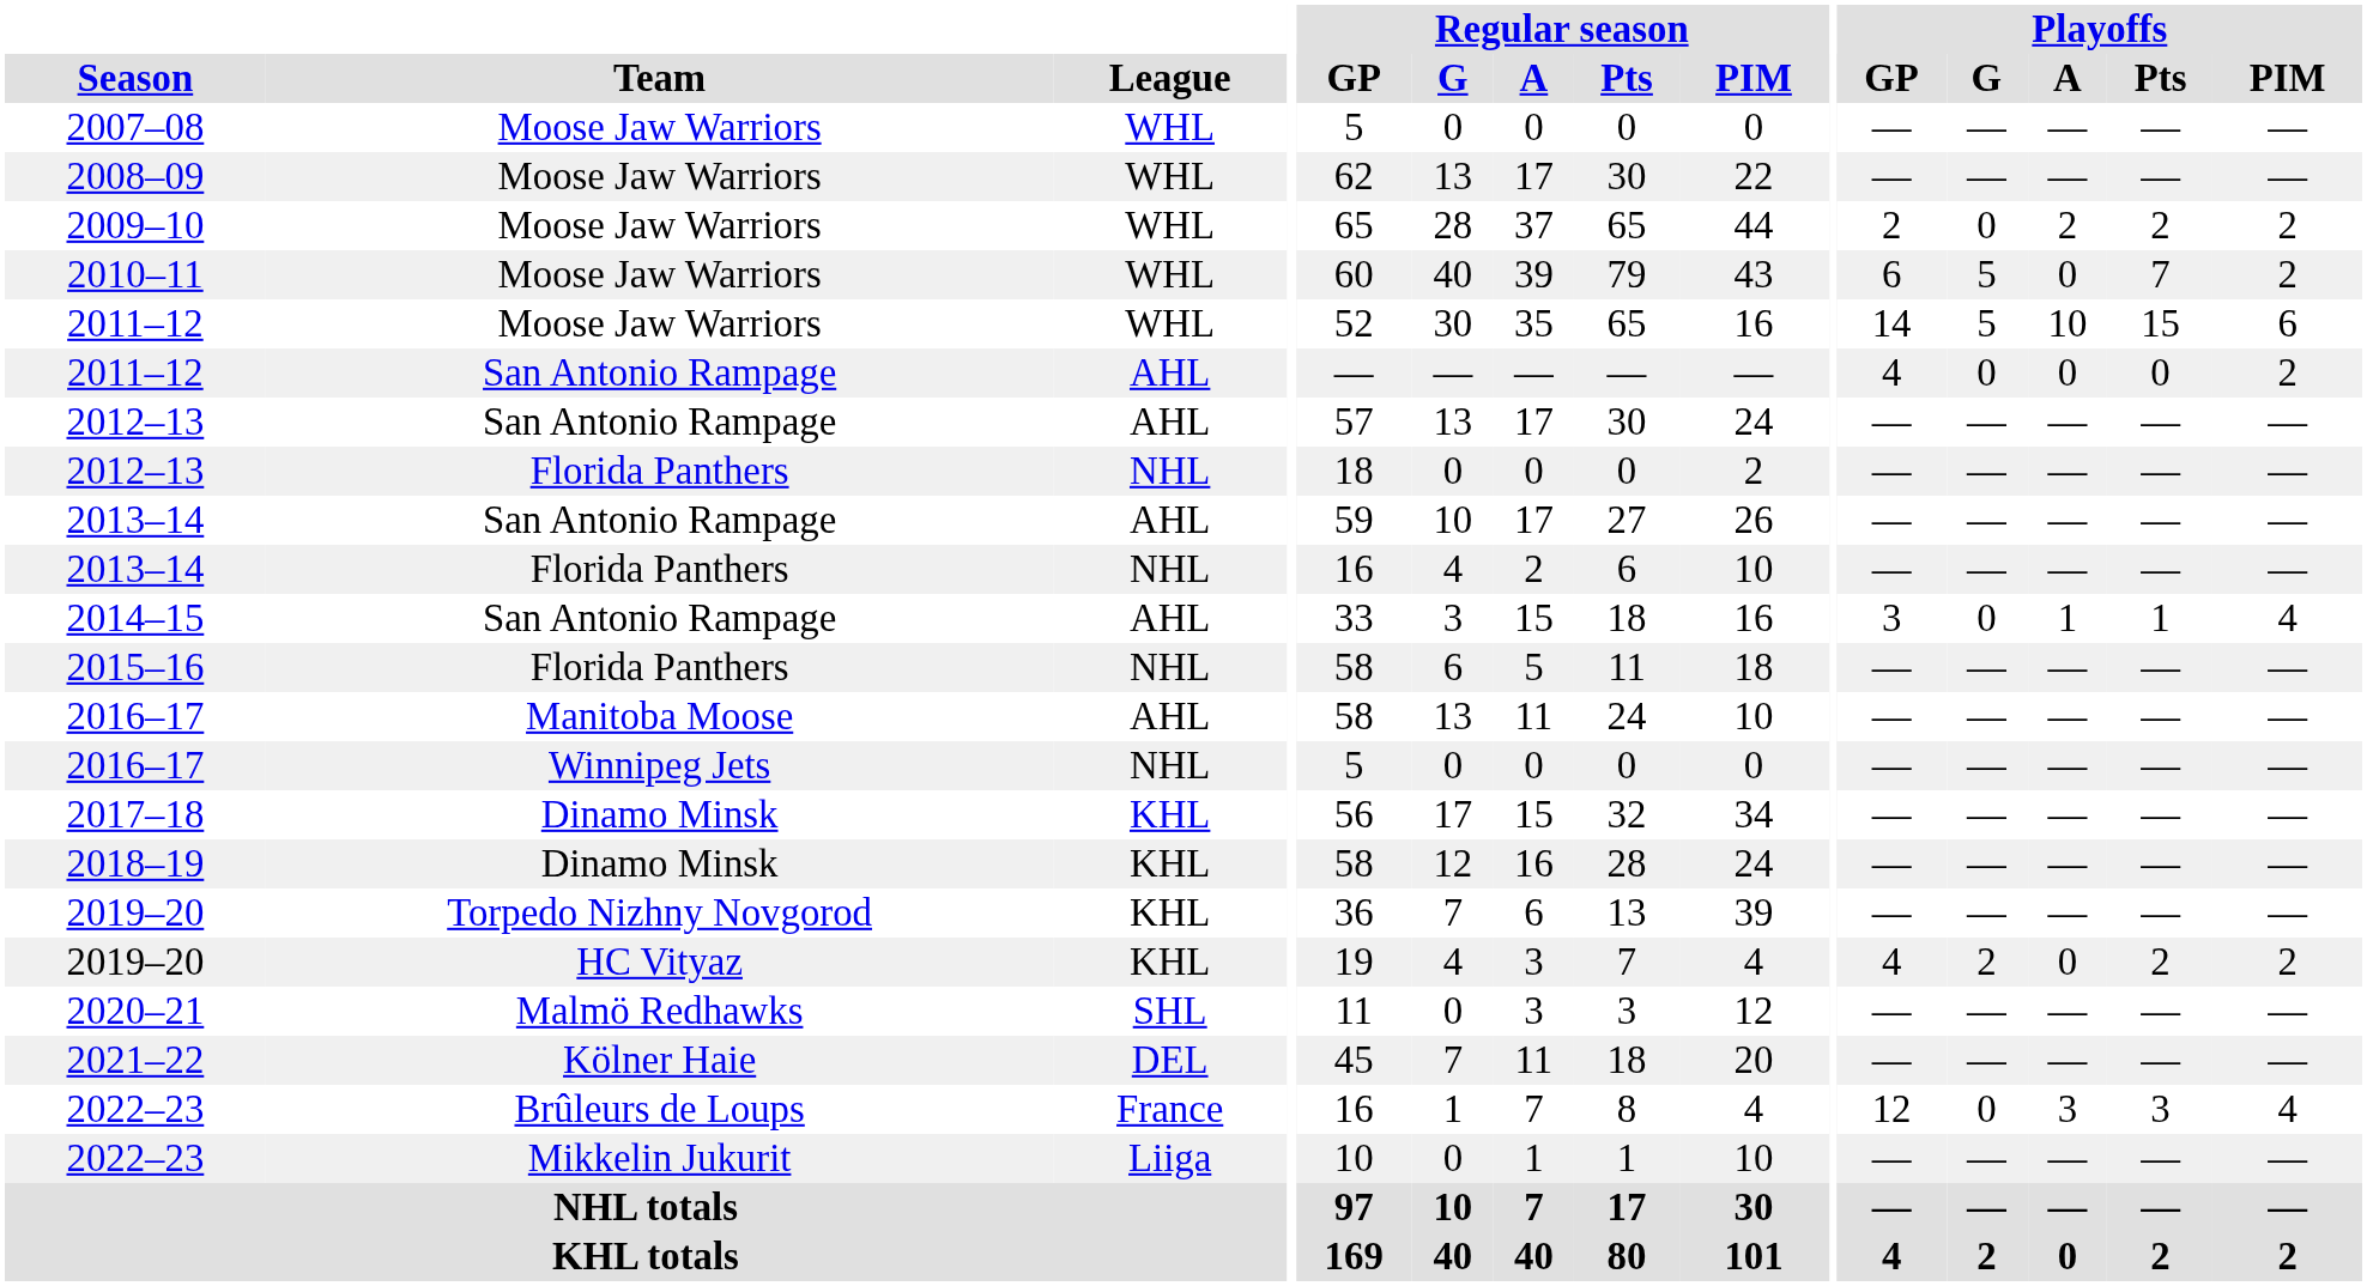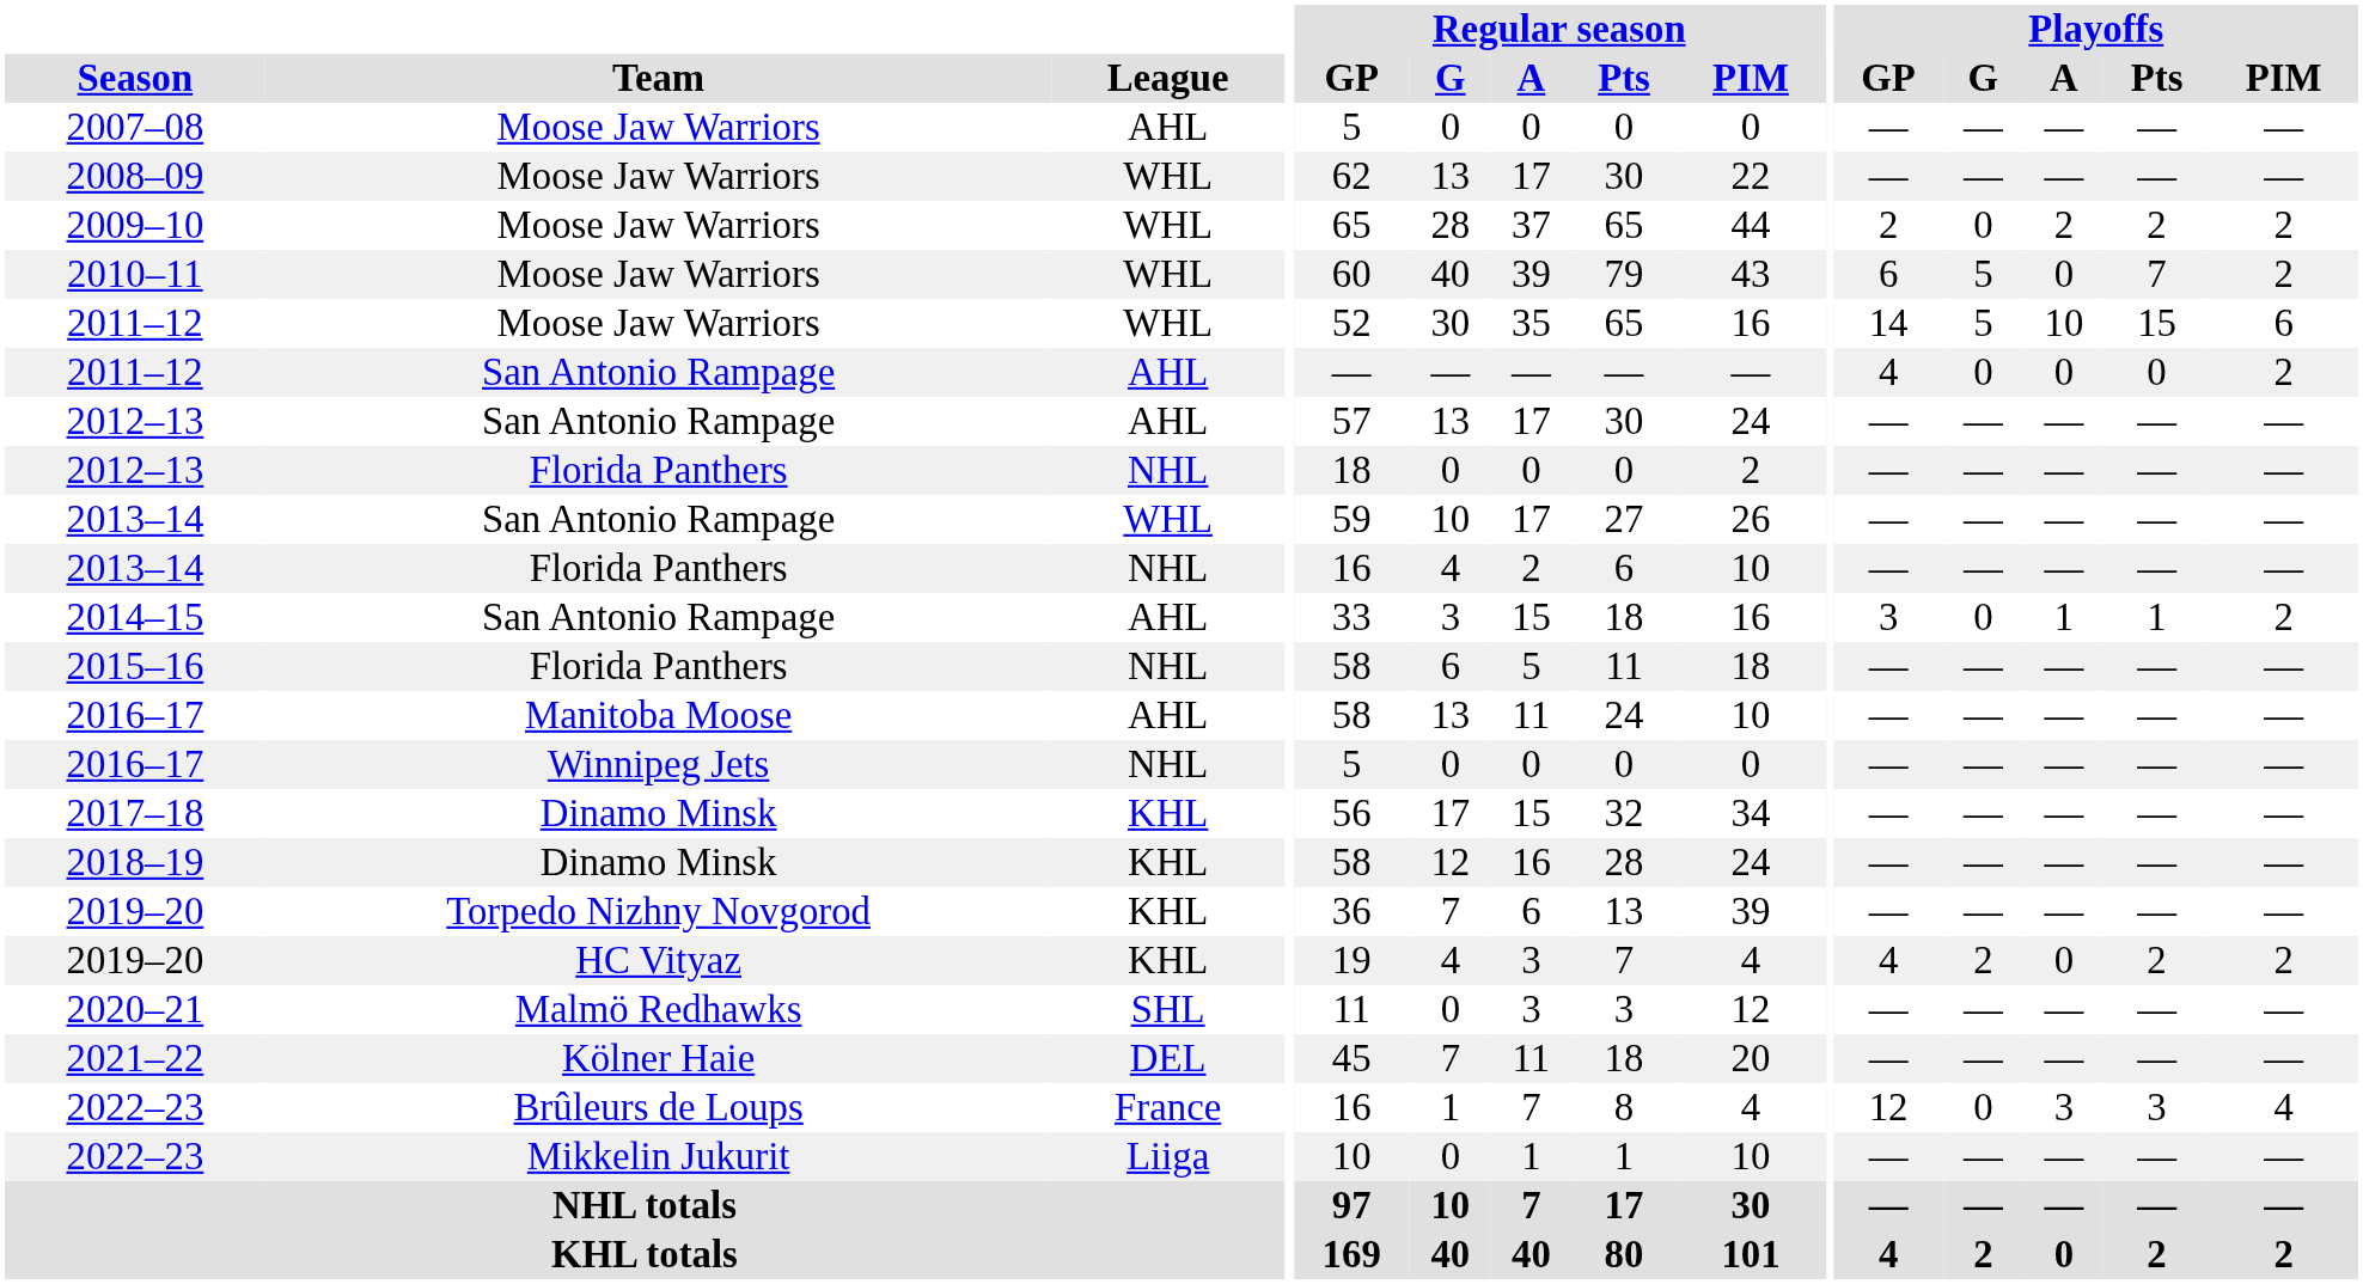 <table border="0" cellpadding="1" cellspacing="0" style="text-align:center; width:60em">
 <tr bgcolor="#e0e0e0">
 <th colspan="3" bgcolor="#ffffff"></th>
 <th rowspan="100" bgcolor="#ffffff"></th>
 <th colspan="5"><a href='#'>Regular season</a></th>
 <th rowspan="100" bgcolor="#ffffff"></th>
 <th colspan="5"><a href='#'>Playoffs</a></th>
 </tr>
 <tr bgcolor="#e0e0e0">
 <th><a href='#'>Season</a></th>
 <th>Team</th>
 <th>League</th>
 <th>GP</th>
 <th><a href='#'>G</a></th>
 <th><a href='#'>A</a></th>
 <th><a href='#'>Pts</a></th>
 <th><a href='#'>PIM</a></th>
 <th>GP</th>
 <th>G</th>
 <th>A</th>
 <th>Pts</th>
 <th>PIM</th>
 </tr>
 <tr>
 <td><a href='#'>2007–08</a></td>
 <td><a href='#'>Moose Jaw Warriors</a></td>
-<td><a href='#'>WHL</a></td>
+<td>AHL</td>
 <td>5</td>
 <td>0</td>
 <td>0</td>
 <td>0</td>
 <td>0</td>
 <td>—</td>
 <td>—</td>
 <td>—</td>
 <td>—</td>
 <td>—</td>
 </tr>
 <tr style="background:#f0f0f0;">
 <td><a href='#'>2008–09</a></td>
 <td>Moose Jaw Warriors</td>
 <td>WHL</td>
 <td>62</td>
 <td>13</td>
 <td>17</td>
 <td>30</td>
 <td>22</td>
 <td>—</td>
 <td>—</td>
 <td>—</td>
 <td>—</td>
 <td>—</td>
 </tr>
 <tr>
 <td><a href='#'>2009–10</a></td>
 <td>Moose Jaw Warriors</td>
 <td>WHL</td>
 <td>65</td>
 <td>28</td>
 <td>37</td>
 <td>65</td>
 <td>44</td>
 <td>2</td>
 <td>0</td>
 <td>2</td>
 <td>2</td>
 <td>2</td>
 </tr>
 <tr style="background:#f0f0f0;">
 <td><a href='#'>2010–11</a></td>
 <td>Moose Jaw Warriors</td>
 <td>WHL</td>
 <td>60</td>
 <td>40</td>
 <td>39</td>
 <td>79</td>
 <td>43</td>
 <td>6</td>
 <td>5</td>
 <td>0</td>
 <td>7</td>
 <td>2</td>
 </tr>
 <tr>
 <td><a href='#'>2011–12</a></td>
 <td>Moose Jaw Warriors</td>
 <td>WHL</td>
 <td>52</td>
 <td>30</td>
 <td>35</td>
 <td>65</td>
 <td>16</td>
 <td>14</td>
 <td>5</td>
 <td>10</td>
 <td>15</td>
 <td>6</td>
 </tr>
 <tr style="background:#f0f0f0;">
 <td><a href='#'>2011–12</a></td>
 <td><a href='#'>San Antonio Rampage</a></td>
 <td><a href='#'>AHL</a></td>
 <td>—</td>
 <td>—</td>
 <td>—</td>
 <td>—</td>
 <td>—</td>
 <td>4</td>
 <td>0</td>
 <td>0</td>
 <td>0</td>
 <td>2</td>
 </tr>
 <tr>
 <td><a href='#'>2012–13</a></td>
 <td>San Antonio Rampage</td>
 <td>AHL</td>
 <td>57</td>
 <td>13</td>
 <td>17</td>
 <td>30</td>
 <td>24</td>
 <td>—</td>
 <td>—</td>
 <td>—</td>
 <td>—</td>
 <td>—</td>
 </tr>
 <tr style="background:#f0f0f0;">
 <td><a href='#'>2012–13</a></td>
 <td><a href='#'>Florida Panthers</a></td>
 <td><a href='#'>NHL</a></td>
 <td>18</td>
 <td>0</td>
 <td>0</td>
 <td>0</td>
 <td>2</td>
 <td>—</td>
 <td>—</td>
 <td>—</td>
 <td>—</td>
 <td>—</td>
 </tr>
 <tr>
 <td><a href='#'>2013–14</a></td>
 <td>San Antonio Rampage</td>
-<td>AHL</td>
+<td><a href='#'>WHL</a></td>
 <td>59</td>
 <td>10</td>
 <td>17</td>
 <td>27</td>
 <td>26</td>
 <td>—</td>
 <td>—</td>
 <td>—</td>
 <td>—</td>
 <td>—</td>
 </tr>
 <tr style="background:#f0f0f0;">
 <td><a href='#'>2013–14</a></td>
 <td>Florida Panthers</td>
 <td>NHL</td>
 <td>16</td>
 <td>4</td>
 <td>2</td>
 <td>6</td>
 <td>10</td>
 <td>—</td>
 <td>—</td>
 <td>—</td>
 <td>—</td>
 <td>—</td>
 </tr>
 <tr>
 <td><a href='#'>2014–15</a></td>
 <td>San Antonio Rampage</td>
 <td>AHL</td>
 <td>33</td>
 <td>3</td>
 <td>15</td>
 <td>18</td>
 <td>16</td>
 <td>3</td>
 <td>0</td>
 <td>1</td>
 <td>1</td>
-<td>4</td>
+<td>2</td>
 </tr>
 <tr style="background:#f0f0f0;">
 <td><a href='#'>2015–16</a></td>
 <td>Florida Panthers</td>
 <td>NHL</td>
 <td>58</td>
 <td>6</td>
 <td>5</td>
 <td>11</td>
 <td>18</td>
 <td>—</td>
 <td>—</td>
 <td>—</td>
 <td>—</td>
 <td>—</td>
 </tr>
 <tr>
 <td><a href='#'>2016–17</a></td>
 <td><a href='#'>Manitoba Moose</a></td>
 <td>AHL</td>
 <td>58</td>
 <td>13</td>
 <td>11</td>
 <td>24</td>
 <td>10</td>
 <td>—</td>
 <td>—</td>
 <td>—</td>
 <td>—</td>
 <td>—</td>
 </tr>
 <tr style="background:#f0f0f0;">
 <td><a href='#'>2016–17</a></td>
 <td><a href='#'>Winnipeg Jets</a></td>
 <td>NHL</td>
 <td>5</td>
 <td>0</td>
 <td>0</td>
 <td>0</td>
 <td>0</td>
 <td>—</td>
 <td>—</td>
 <td>—</td>
 <td>—</td>
 <td>—</td>
 </tr>
 <tr>
 <td><a href='#'>2017–18</a></td>
 <td><a href='#'>Dinamo Minsk</a></td>
 <td><a href='#'>KHL</a></td>
 <td>56</td>
 <td>17</td>
 <td>15</td>
 <td>32</td>
 <td>34</td>
 <td>—</td>
 <td>—</td>
 <td>—</td>
 <td>—</td>
 <td>—</td>
 </tr>
 <tr bgcolor="#f0f0f0">
 <td><a href='#'>2018–19</a></td>
 <td>Dinamo Minsk</td>
 <td>KHL</td>
 <td>58</td>
 <td>12</td>
 <td>16</td>
 <td>28</td>
 <td>24</td>
 <td>—</td>
 <td>—</td>
 <td>—</td>
 <td>—</td>
 <td>—</td>
 </tr>
 <tr>
 <td><a href='#'>2019–20</a></td>
 <td><a href='#'>Torpedo Nizhny Novgorod</a></td>
 <td>KHL</td>
 <td>36</td>
 <td>7</td>
 <td>6</td>
 <td>13</td>
 <td>39</td>
 <td>—</td>
 <td>—</td>
 <td>—</td>
 <td>—</td>
 <td>—</td>
 </tr>
 <tr bgcolor="#f0f0f0">
 <td>2019–20</td>
 <td><a href='#'>HC Vityaz</a></td>
 <td>KHL</td>
 <td>19</td>
 <td>4</td>
 <td>3</td>
 <td>7</td>
 <td>4</td>
 <td>4</td>
 <td>2</td>
 <td>0</td>
 <td>2</td>
 <td>2</td>
 </tr>
 <tr>
 <td><a href='#'>2020–21</a></td>
 <td><a href='#'>Malmö Redhawks</a></td>
 <td><a href='#'>SHL</a></td>
 <td>11</td>
 <td>0</td>
 <td>3</td>
 <td>3</td>
 <td>12</td>
 <td>—</td>
 <td>—</td>
 <td>—</td>
 <td>—</td>
 <td>—</td>
 </tr>
 <tr bgcolor="#f0f0f0">
 <td><a href='#'>2021–22</a></td>
 <td><a href='#'>Kölner Haie</a></td>
 <td><a href='#'>DEL</a></td>
 <td>45</td>
 <td>7</td>
 <td>11</td>
 <td>18</td>
 <td>20</td>
 <td>—</td>
 <td>—</td>
 <td>—</td>
 <td>—</td>
 <td>—</td>
 </tr>
 <tr>
 <td><a href='#'>2022–23</a></td>
 <td><a href='#'>Brûleurs de Loups</a></td>
 <td><a href='#'>France</a></td>
 <td>16</td>
 <td>1</td>
 <td>7</td>
 <td>8</td>
 <td>4</td>
 <td>12</td>
 <td>0</td>
 <td>3</td>
 <td>3</td>
 <td>4</td>
 </tr>
 <tr bgcolor="#f0f0f0">
 <td><a href='#'>2022–23</a></td>
 <td><a href='#'>Mikkelin Jukurit</a></td>
 <td><a href='#'>Liiga</a></td>
 <td>10</td>
 <td>0</td>
 <td>1</td>
 <td>1</td>
 <td>10</td>
 <td>—</td>
 <td>—</td>
 <td>—</td>
 <td>—</td>
 <td>—</td>
 </tr>
 <tr bgcolor="#e0e0e0">
 <th colspan="3">NHL totals</th>
 <th>97</th>
 <th>10</th>
 <th>7</th>
 <th>17</th>
 <th>30</th>
 <th>—</th>
 <th>—</th>
 <th>—</th>
 <th>—</th>
 <th>—</th>
 </tr>
 <tr bgcolor="#e0e0e0">
 <th colspan="3">KHL totals</th>
 <th>169</th>
 <th>40</th>
 <th>40</th>
 <th>80</th>
 <th>101</th>
 <th>4</th>
 <th>2</th>
 <th>0</th>
 <th>2</th>
 <th>2</th>
 </tr>
 </table>
